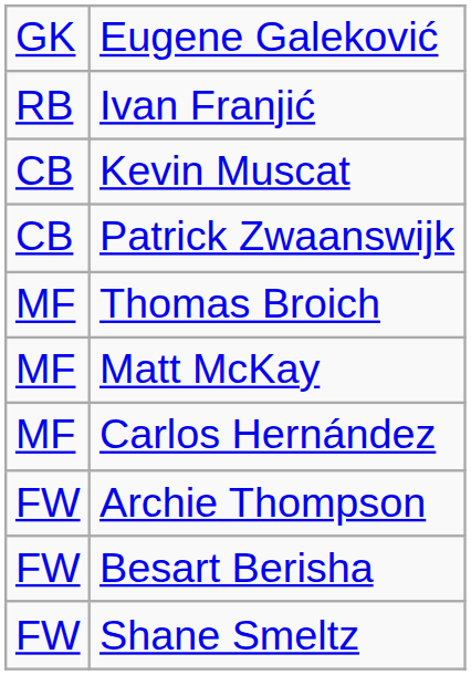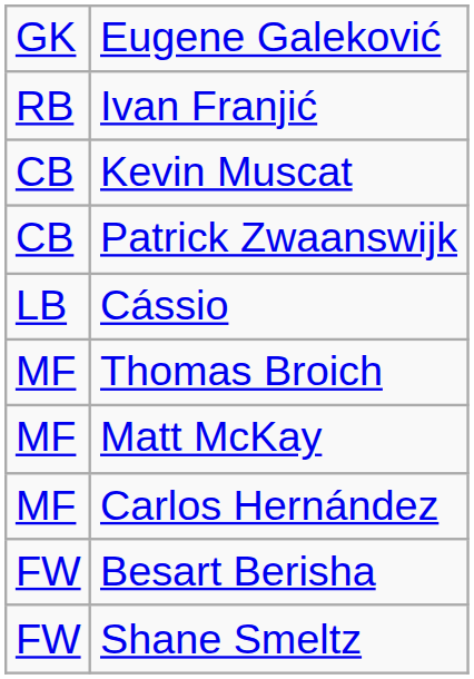 <table class="wikitable">
 <tr>
 <td><a href='#'>GK</a></td>
 <td> <a href='#'>Eugene Galeković</a></td>
 </tr>
 <tr>
 <td><a href='#'>RB</a></td>
 <td> <a href='#'>Ivan Franjić</a></td>
 </tr>
 <tr>
 <td><a href='#'>CB</a></td>
 <td> <a href='#'>Kevin Muscat</a></td>
 </tr>
 <tr>
 <td><a href='#'>CB</a></td>
 <td> <a href='#'>Patrick Zwaanswijk</a></td>
 </tr>
 <tr>
+<td><a href='#'>LB</a></td>
+<td> <a href='#'>Cássio</a></td>
+</tr>
+<tr>
 <td><a href='#'>MF</a></td>
 <td> <a href='#'>Thomas Broich</a></td>
 </tr>
 <tr>
 <td><a href='#'>MF</a></td>
 <td> <a href='#'>Matt McKay</a></td>
 </tr>
 <tr>
 <td><a href='#'>MF</a></td>
 <td> <a href='#'>Carlos Hernández</a></td>
 </tr>
 <tr>
 <td><a href='#'>FW</a></td>
-<td> <a href='#'>Archie Thompson</a></td>
-</tr>
-<tr>
-<td><a href='#'>FW</a></td>
 <td> <a href='#'>Besart Berisha</a></td>
 </tr>
 <tr>
 <td><a href='#'>FW</a></td>
 <td> <a href='#'>Shane Smeltz</a></td>
 </tr>
 </table>
